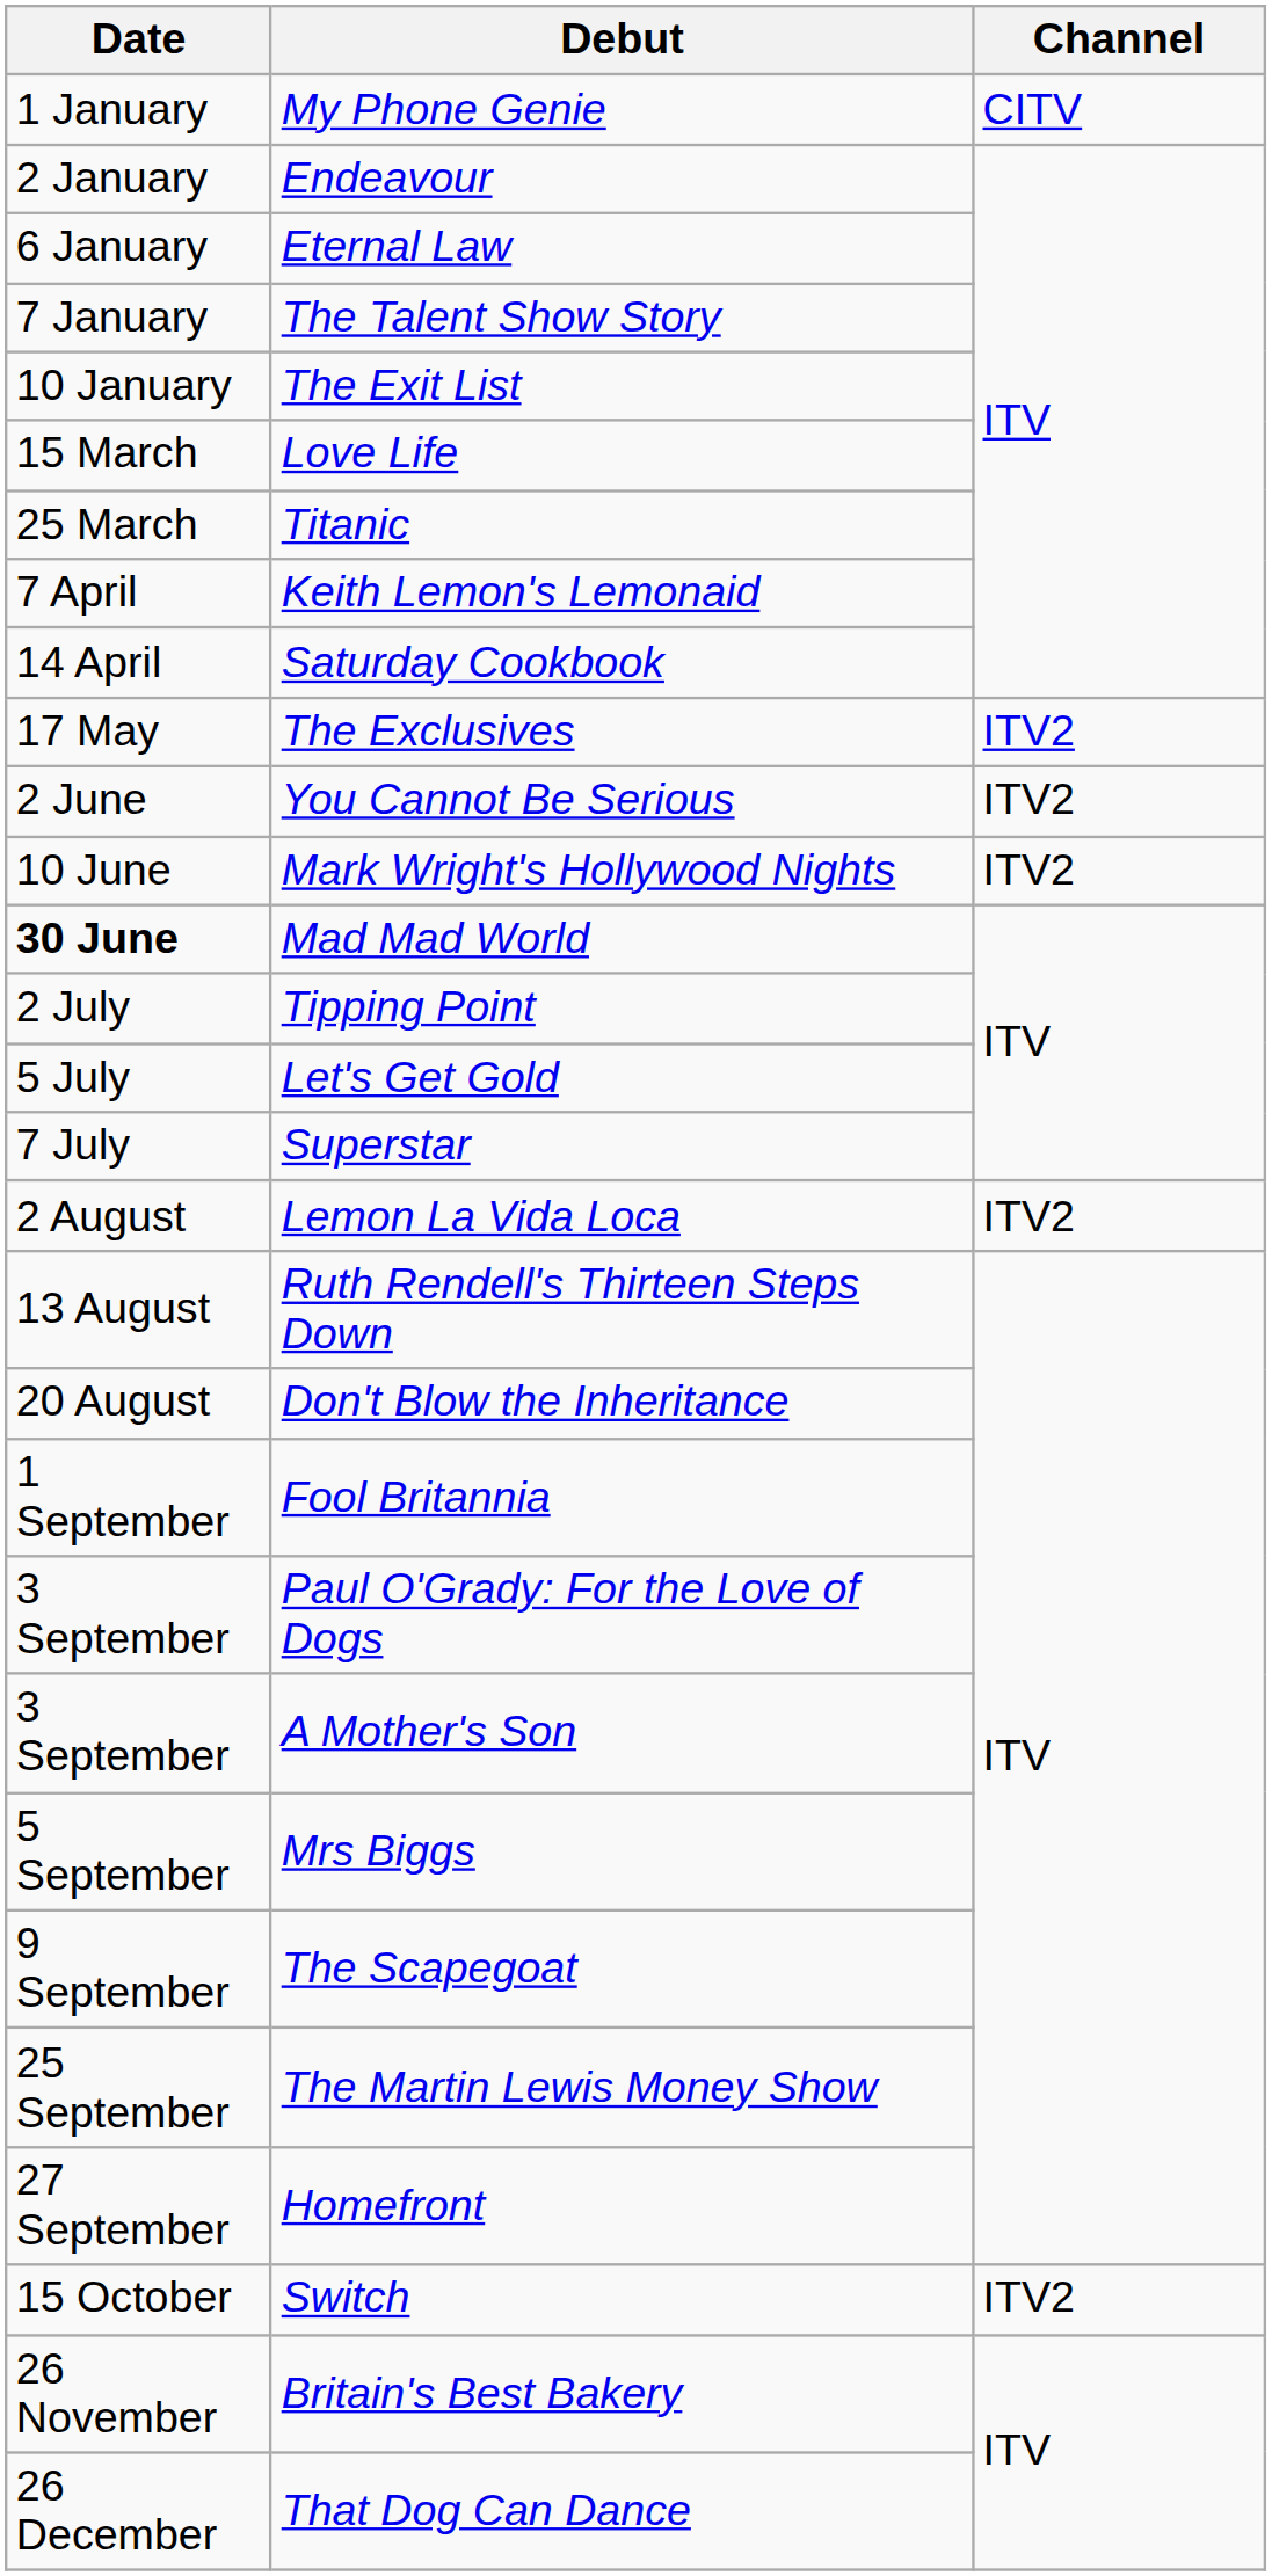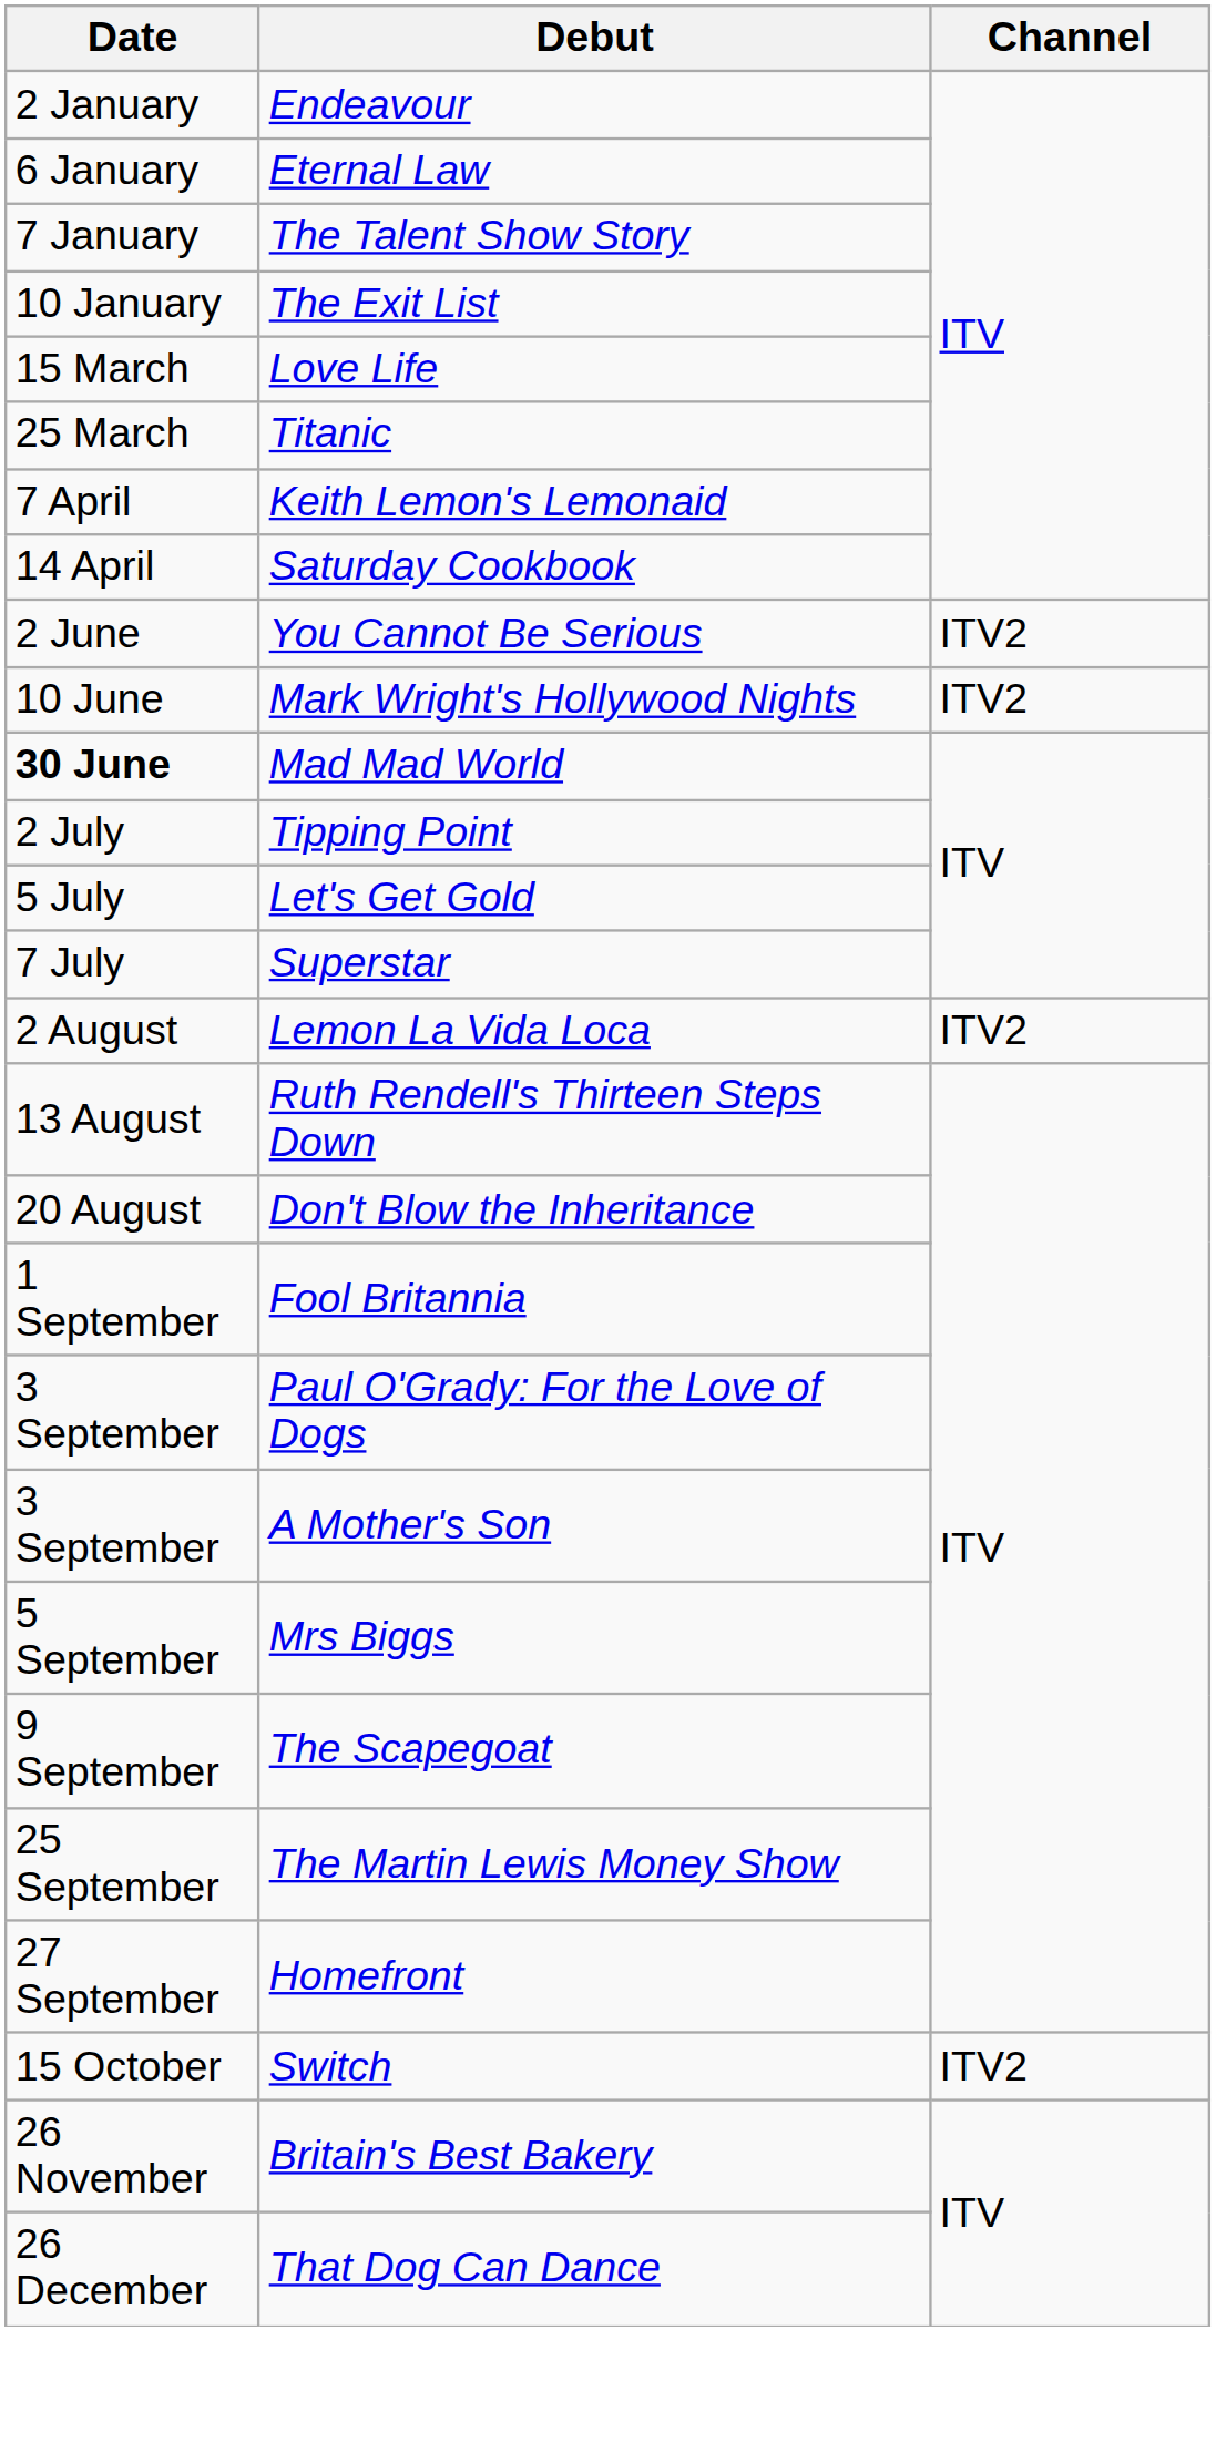 <table class="wikitable">
 <tr>
 <th width=90>Date</th>
 <th width=250>Debut</th>
 <th width=100>Channel</th>
-</tr>
-<tr>
-<td>1 January</td>
-<td><em><a href='#'>My Phone Genie</a></em></td>
-<td><a href='#'>CITV</a></td>
 </tr>
 <tr>
 <td>2 January</td>
 <td><em><a href='#'>Endeavour</a></em></td>
 <td rowspan=8><a href='#'>ITV</a></td>
 </tr>
 <tr>
 <td>6 January</td>
 <td><em><a href='#'>Eternal Law</a></em></td>
 </tr>
 <tr>
 <td>7 January</td>
 <td><em><a href='#'>The Talent Show Story</a></em></td>
 </tr>
 <tr>
 <td>10 January</td>
 <td><em><a href='#'>The Exit List</a></em></td>
 </tr>
 <tr>
 <td>15 March</td>
 <td><em><a href='#'>Love Life</a></em></td>
 </tr>
 <tr>
 <td>25 March</td>
 <td><em><a href='#'>Titanic</a></em></td>
 </tr>
 <tr>
 <td>7 April</td>
 <td><em><a href='#'>Keith Lemon's Lemonaid</a></em></td>
 </tr>
 <tr>
 <td>14 April</td>
 <td><em><a href='#'>Saturday Cookbook</a></em></td>
-</tr>
-<tr>
-<td>17 May</td>
-<td><em><a href='#'>The Exclusives</a></em></td>
-<td><a href='#'>ITV2</a></td>
 </tr>
 <tr>
 <td>2 June</td>
 <td><em><a href='#'>You Cannot Be Serious</a></em></td>
 <td>ITV2</td>
 </tr>
 <tr>
 <td>10 June</td>
 <td><em><a href='#'>Mark Wright's Hollywood Nights</a></em></td>
 <td>ITV2</td>
 </tr>
 <tr>
 <td><strong>30 June</strong></td>
 <td><em><a href='#'>Mad Mad World</a></em></td>
 <td rowspan=4>ITV</td>
 </tr>
 <tr>
 <td>2 July</td>
 <td><em><a href='#'>Tipping Point</a></em></td>
 </tr>
 <tr>
 <td>5 July</td>
 <td><em><a href='#'>Let's Get Gold</a></em></td>
 </tr>
 <tr>
 <td>7 July</td>
 <td><em><a href='#'>Superstar</a></em></td>
 </tr>
 <tr>
 <td>2 August</td>
 <td><em><a href='#'>Lemon La Vida Loca</a></em></td>
 <td>ITV2</td>
 </tr>
 <tr>
 <td>13 August</td>
 <td><em><a href='#'>Ruth Rendell's Thirteen Steps Down</a></em></td>
 <td rowspan=9>ITV</td>
 </tr>
 <tr>
 <td>20 August</td>
 <td><em><a href='#'>Don't Blow the Inheritance</a></em></td>
 </tr>
 <tr>
 <td>1 September</td>
 <td><em><a href='#'>Fool Britannia</a></em></td>
 </tr>
 <tr>
 <td>3 September</td>
 <td><em><a href='#'>Paul O'Grady: For the Love of Dogs</a></em></td>
 </tr>
 <tr>
 <td>3 September</td>
 <td><em><a href='#'>A Mother's Son</a></em></td>
 </tr>
 <tr>
 <td>5 September</td>
 <td><em><a href='#'>Mrs Biggs</a></em></td>
 </tr>
 <tr>
 <td>9 September</td>
 <td><em><a href='#'>The Scapegoat</a></em></td>
 </tr>
 <tr>
 <td>25 September</td>
 <td><em><a href='#'>The Martin Lewis Money Show</a></em></td>
 </tr>
 <tr>
 <td>27 September</td>
 <td><em><a href='#'>Homefront</a></em></td>
 </tr>
 <tr>
 <td>15 October</td>
 <td><em><a href='#'>Switch</a></em></td>
 <td>ITV2</td>
 </tr>
 <tr>
 <td>26 November</td>
 <td><em><a href='#'>Britain's Best Bakery</a></em></td>
 <td rowspan=2>ITV</td>
 </tr>
 <tr>
 <td>26 December</td>
 <td><em><a href='#'>That Dog Can Dance</a></em></td>
 </tr>
 </table>
